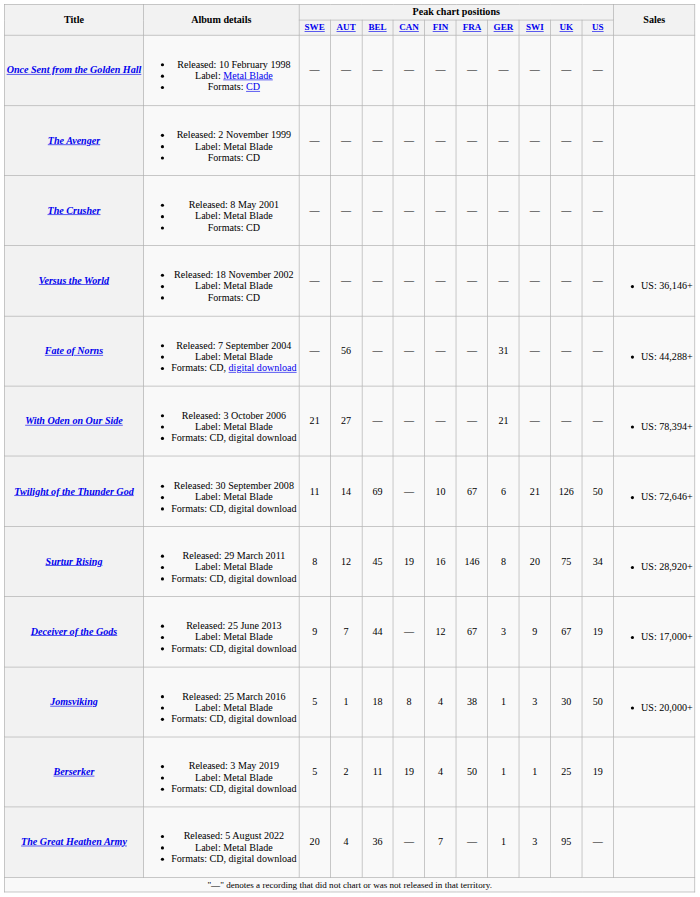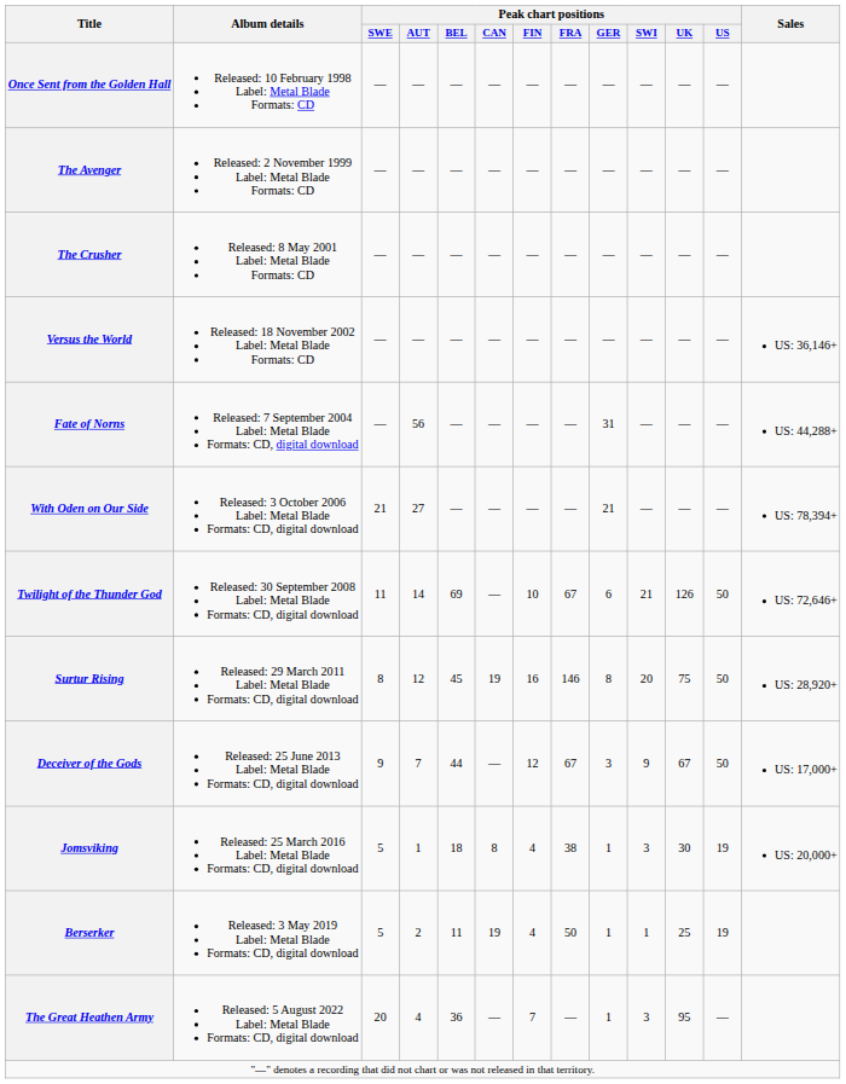 <table class="wikitable plainrowheaders" style="text-align:center;">
 <tr>
 <th rowspan="2">Title</th>
 <th rowspan="2">Album details</th>
 <th colspan="10">Peak chart positions</th>
 <th rowspan="2">Sales</th>
 </tr>
 <tr>
 <th scope="col" style="width:3em;font-size:90%;"><a href='#'>SWE</a><br></th>
 <th scope="col" style="width:3em;font-size:90%;"><a href='#'>AUT</a><br></th>
 <th scope="col" style="width:3em;font-size:90%;"><a href='#'>BEL</a><br></th>
 <th scope="col" style="width:3em;font-size:90%;"><a href='#'>CAN</a><br></th>
 <th scope="col" style="width:3em;font-size:90%;"><a href='#'>FIN</a><br></th>
 <th scope="col" style="width:3em;font-size:90%;"><a href='#'>FRA</a><br></th>
 <th scope="col" style="width:3em;font-size:90%;"><a href='#'>GER</a><br></th>
 <th scope="col" style="width:3em;font-size:90%;"><a href='#'>SWI</a><br></th>
 <th scope="col" style="width:3em;font-size:90%;"><a href='#'>UK</a><br></th>
 <th scope="col" style="width:3em;font-size:90%;"><a href='#'>US</a><br></th>
 </tr>
 <tr>
 <th scope="row"><em><a href='#'>Once Sent from the Golden Hall</a></em></th>
 <td><br><ul><li>Released: 10 February 1998</li><li>Label: <a href='#'>Metal Blade</a></li><li>Formats: <a href='#'>CD</a></li></ul></td>
 <td>—</td>
 <td>—</td>
 <td>—</td>
 <td>—</td>
 <td>—</td>
 <td>—</td>
 <td>—</td>
 <td>—</td>
 <td>—</td>
 <td>—</td>
 <td></td>
 </tr>
 <tr>
 <th scope="row"><em><a href='#'>The Avenger</a></em></th>
 <td><br><ul><li>Released: 2 November 1999</li><li>Label: Metal Blade</li><li>Formats: CD</li></ul></td>
 <td>—</td>
 <td>—</td>
 <td>—</td>
 <td>—</td>
 <td>—</td>
 <td>—</td>
 <td>—</td>
 <td>—</td>
 <td>—</td>
 <td>—</td>
 <td></td>
 </tr>
 <tr>
 <th scope="row"><em><a href='#'>The Crusher</a></em></th>
 <td><br><ul><li>Released: 8 May 2001</li><li>Label: Metal Blade</li><li>Formats: CD</li></ul></td>
 <td>—</td>
 <td>—</td>
 <td>—</td>
 <td>—</td>
 <td>—</td>
 <td>—</td>
 <td>—</td>
 <td>—</td>
 <td>—</td>
 <td>—</td>
 <td></td>
 </tr>
 <tr>
 <th scope="row"><em><a href='#'>Versus the World</a></em></th>
 <td><br><ul><li>Released: 18 November 2002</li><li>Label: Metal Blade</li><li>Formats: CD</li></ul></td>
 <td>—</td>
 <td>—</td>
 <td>—</td>
 <td>—</td>
 <td>—</td>
 <td>—</td>
 <td>—</td>
 <td>—</td>
 <td>—</td>
 <td>—</td>
 <td><br><ul><li>US: 36,146+</li></ul></td>
 </tr>
 <tr>
 <th scope="row"><em><a href='#'>Fate of Norns</a></em></th>
 <td><br><ul><li>Released: 7 September 2004</li><li>Label: Metal Blade</li><li>Formats: CD, <a href='#'>digital download</a></li></ul></td>
 <td>—</td>
 <td>56</td>
 <td>—</td>
 <td>—</td>
 <td>—</td>
 <td>—</td>
 <td>31</td>
 <td>—</td>
 <td>—</td>
 <td>—</td>
 <td><br><ul><li>US: 44,288+</li></ul></td>
 </tr>
 <tr>
 <th scope="row"><em><a href='#'>With Oden on Our Side</a></em></th>
 <td><br><ul><li>Released: 3 October 2006</li><li>Label: Metal Blade</li><li>Formats: CD, digital download</li></ul></td>
 <td>21</td>
 <td>27</td>
 <td>—</td>
 <td>—</td>
 <td>—</td>
 <td>—</td>
 <td>21</td>
 <td>—</td>
 <td>—</td>
 <td>—</td>
 <td><br><ul><li>US: 78,394+</li></ul></td>
 </tr>
 <tr>
 <th scope="row"><em><a href='#'>Twilight of the Thunder God</a></em></th>
 <td><br><ul><li>Released: 30 September 2008</li><li>Label: Metal Blade</li><li>Formats: CD, digital download</li></ul></td>
 <td>11</td>
 <td>14</td>
 <td>69</td>
 <td>—</td>
 <td>10</td>
 <td>67</td>
 <td>6</td>
 <td>21</td>
 <td>126</td>
 <td>50</td>
 <td><br><ul><li>US: 72,646+</li></ul></td>
 </tr>
 <tr>
 <th scope="row"><em><a href='#'>Surtur Rising</a></em></th>
 <td><br><ul><li>Released: 29 March 2011</li><li>Label: Metal Blade</li><li>Formats: CD, digital download</li></ul></td>
 <td>8</td>
 <td>12</td>
 <td>45</td>
 <td>19</td>
 <td>16</td>
 <td>146</td>
 <td>8</td>
 <td>20</td>
 <td>75</td>
-<td>34</td>
+<td>50</td>
 <td><br><ul><li>US: 28,920+</li></ul></td>
 </tr>
 <tr>
 <th scope="row"><em><a href='#'>Deceiver of the Gods</a></em></th>
 <td><br><ul><li>Released: 25 June 2013</li><li>Label: Metal Blade</li><li>Formats: CD, digital download</li></ul></td>
 <td>9</td>
 <td>7</td>
 <td>44</td>
 <td>—</td>
 <td>12</td>
 <td>67</td>
 <td>3</td>
 <td>9</td>
 <td>67</td>
-<td>19</td>
+<td>50</td>
 <td><br><ul><li>US: 17,000+</li></ul></td>
 </tr>
 <tr>
 <th scope="row"><em><a href='#'>Jomsviking</a></em></th>
 <td><br><ul><li>Released: 25 March 2016</li><li>Label: Metal Blade</li><li>Formats: CD, digital download</li></ul></td>
 <td>5</td>
 <td>1</td>
 <td>18</td>
 <td>8</td>
 <td>4</td>
 <td>38</td>
 <td>1</td>
 <td>3</td>
 <td>30</td>
-<td>50</td>
+<td>19</td>
 <td><br><ul><li>US: 20,000+</li></ul></td>
 </tr>
 <tr>
 <th scope="row"><em><a href='#'>Berserker</a></em></th>
 <td><br><ul><li>Released: 3 May 2019</li><li>Label: Metal Blade</li><li>Formats: CD, digital download</li></ul></td>
 <td>5</td>
 <td>2</td>
 <td>11</td>
 <td>19</td>
 <td>4</td>
 <td>50</td>
 <td>1</td>
 <td>1</td>
 <td>25</td>
 <td>19</td>
 <td></td>
 </tr>
 <tr>
 <th scope="row"><em><a href='#'>The Great Heathen Army</a></em></th>
 <td><br><ul><li>Released: 5 August 2022</li><li>Label: Metal Blade</li><li>Formats: CD, digital download</li></ul></td>
 <td>20<br></td>
 <td>4</td>
 <td>36</td>
 <td>—</td>
 <td>7<br></td>
 <td>—</td>
 <td>1</td>
 <td>3</td>
 <td>95</td>
 <td>—</td>
 <td></td>
 </tr>
 <tr>
 <td colspan="30" style="font-size:90%">"—" denotes a recording that did not chart or was not released in that territory.</td>
 </tr>
 </table>
